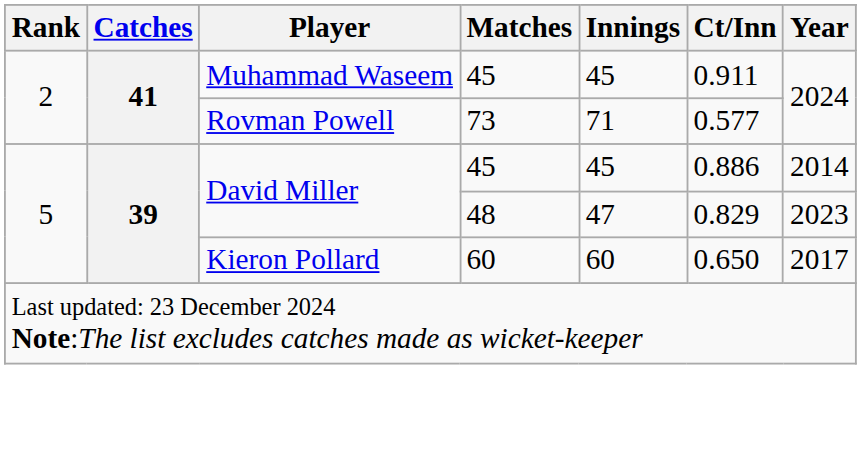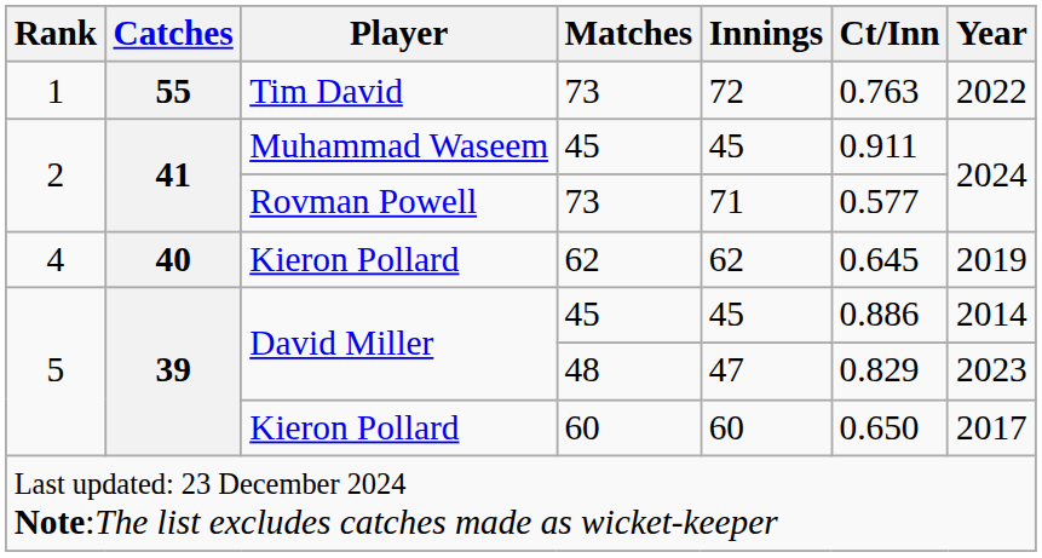 <table class="wikitable plainrowheaders sortable">
 <tr>
 <th scope="col">Rank</th>
 <th scope="col"><a href='#'>Catches</a></th>
 <th scope="col">Player</th>
 <th scope="col">Matches</th>
 <th scope="col">Innings</th>
 <th scope="col">Ct/Inn</th>
 <th scope="col">Year</th>
+</tr>
+<tr>
+<td align=center>1</td>
+<th>55</th>
+<td> <a href='#'>Tim David</a></td>
+<td>73</td>
+<td>72</td>
+<td>0.763</td>
+<td>2022</td>
 </tr>
 <tr>
 <td align=center rowspan=2>2</td>
 <th rowspan=2>41</th>
 <td> <a href='#'>Muhammad Waseem</a></td>
 <td>45</td>
 <td>45</td>
 <td>0.911</td>
 <td rowspan=2>2024</td>
 </tr>
 <tr>
 <td> <a href='#'>Rovman Powell</a></td>
 <td>73</td>
 <td>71</td>
 <td>0.577</td>
+</tr>
+<tr>
+<td align=center>4</td>
+<th>40</th>
+<td> <a href='#'>Kieron Pollard</a></td>
+<td>62</td>
+<td>62</td>
+<td>0.645</td>
+<td>2019</td>
 </tr>
 <tr>
 <td align=center rowspan=3>5</td>
 <th rowspan=3>39</th>
 <td rowspan=2> <a href='#'>David Miller</a></td>
 <td>45</td>
 <td>45</td>
 <td>0.886</td>
 <td>2014</td>
 </tr>
 <tr>
 <td>48</td>
 <td>47</td>
 <td>0.829</td>
 <td>2023</td>
 </tr>
 <tr>
 <td> <a href='#'>Kieron Pollard</a></td>
 <td>60</td>
 <td>60</td>
 <td>0.650</td>
 <td>2017</td>
 </tr>
 <tr>
 <td scope="row" colspan=7><small> Last updated: 23 December 2024</small><br><strong>Note</strong>:<em>The list excludes catches made as wicket-keeper</em></td>
 </tr>
 </table>
